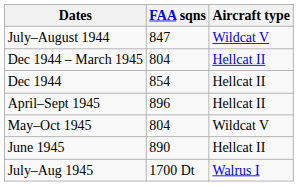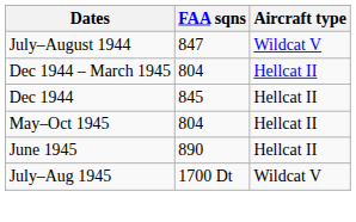 <table class="wikitable">
 <tr>
 <th>Dates</th>
 <th><a href='#'>FAA</a> sqns</th>
 <th>Aircraft type</th>
 </tr>
 <tr>
 <td>July–August 1944</td>
 <td>847</td>
 <td><a href='#'>Wildcat V</a></td>
 </tr>
 <tr>
 <td>Dec 1944 – March 1945</td>
 <td>804</td>
 <td><a href='#'>Hellcat II</a></td>
 </tr>
 <tr>
 <td>Dec 1944</td>
-<td>854</td>
-<td>Hellcat II</td>
-</tr>
-<tr>
-<td>April–Sept 1945</td>
-<td>896</td>
+<td>845</td>
 <td>Hellcat II</td>
 </tr>
 <tr>
 <td>May–Oct 1945</td>
 <td>804</td>
-<td>Wildcat V</td>
+<td>Hellcat II</td>
 </tr>
 <tr>
 <td>June 1945</td>
 <td>890</td>
 <td>Hellcat II</td>
 </tr>
 <tr>
 <td>July–Aug 1945</td>
 <td>1700 Dt</td>
-<td><a href='#'>Walrus I</a></td>
+<td>Wildcat V</td>
 </tr>
 </table>
